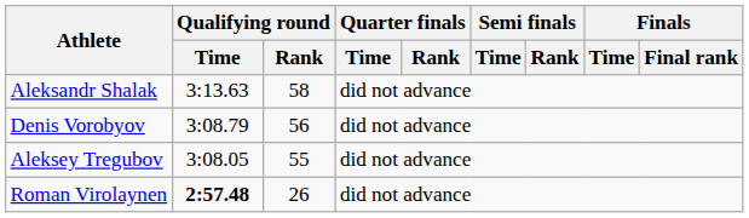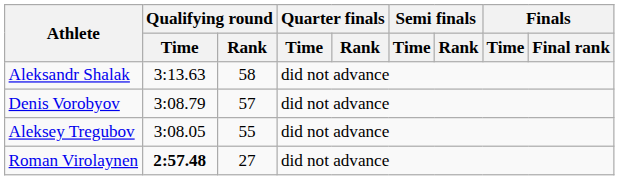 <table class="wikitable" style="font-size:90%">
 <tr>
 <th rowspan="2">Athlete</th>
 <th colspan="2">Qualifying round</th>
 <th colspan="2">Quarter finals</th>
 <th colspan="2">Semi finals</th>
 <th colspan="2">Finals</th>
 </tr>
 <tr>
 <th>Time</th>
 <th>Rank</th>
 <th>Time</th>
 <th>Rank</th>
 <th>Time</th>
 <th>Rank</th>
 <th>Time</th>
 <th>Final rank</th>
 </tr>
 <tr>
 <td><a href='#'>Aleksandr Shalak</a></td>
 <td align="center">3:13.63</td>
 <td align="center">58</td>
 <td colspan="6">did not advance</td>
 </tr>
 <tr>
 <td><a href='#'>Denis Vorobyov</a></td>
 <td align="center">3:08.79</td>
-<td align="center">56</td>
+<td align="center">57</td>
 <td colspan="6">did not advance</td>
 </tr>
 <tr>
 <td><a href='#'>Aleksey Tregubov</a></td>
 <td align="center">3:08.05</td>
 <td align="center">55</td>
 <td colspan="6">did not advance</td>
 </tr>
 <tr>
 <td><a href='#'>Roman Virolaynen</a></td>
 <td align="center"><strong>2:57.48</strong></td>
-<td align="center">26</td>
+<td align="center">27</td>
 <td colspan="6">did not advance</td>
 </tr>
 </table>
